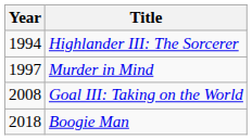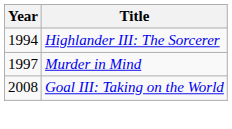 <table class="wikitable">
 <tr>
 <th>Year</th>
 <th>Title</th>
 </tr>
 <tr>
 <td>1994</td>
 <td><em><a href='#'>Highlander III: The Sorcerer</a></em></td>
 </tr>
 <tr>
 <td>1997</td>
 <td><em><a href='#'>Murder in Mind</a></em></td>
 </tr>
 <tr>
 <td>2008</td>
 <td><em><a href='#'>Goal III: Taking on the World</a></em></td>
 </tr>
-<tr>
-<td>2018</td>
-<td><em><a href='#'>Boogie Man</a></em></td>
-</tr>
 </table>
